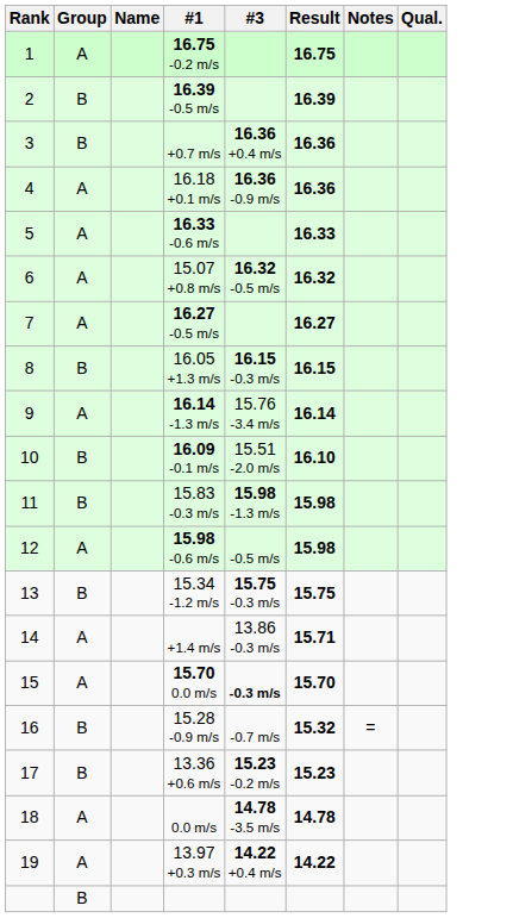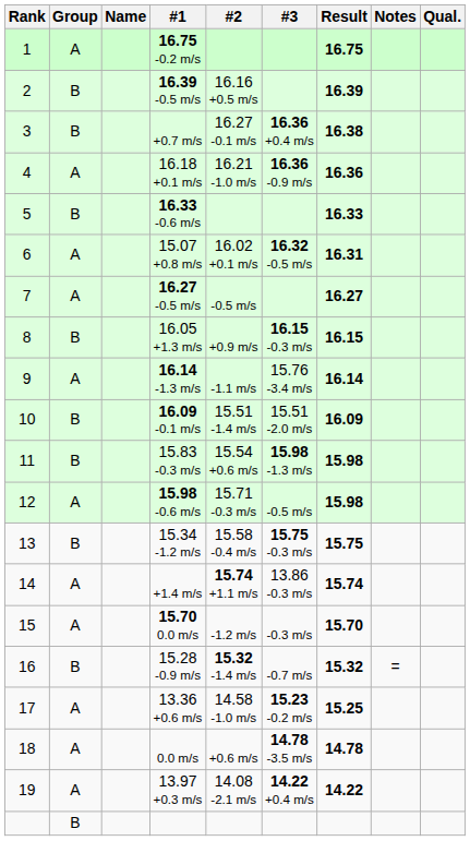 <table class="wikitable sortable" style="text-align:center">
 <tr>
 <th>Rank</th>
 <th>Group</th>
 <th>Name</th>
 <th>#1</th>
+<th>#2</th>
 <th>#3</th>
 <th>Result</th>
 <th>Notes</th>
 <th>Qual.</th>
 </tr>
 <tr bgcolor=#ccffcc>
 <td>1</td>
 <td>A</td>
 <td align="left"></td>
 <td><strong>16.75</strong><br><small>-0.2 m/s</small></td>
 <td></td>
+<td></td>
 <td><strong>16.75</strong></td>
 <td></td>
 <td></td>
 </tr>
 <tr bgcolor=#ddffdd>
 <td>2</td>
 <td>B</td>
 <td align="left"></td>
 <td><strong>16.39</strong><br><small>-0.5 m/s</small></td>
+<td>16.16<br><small>+0.5 m/s</small></td>
 <td></td>
 <td><strong>16.39</strong></td>
 <td></td>
 <td></td>
 </tr>
 <tr bgcolor=#ddffdd>
 <td>3</td>
 <td>B</td>
 <td align="left"></td>
 <td><br><small>+0.7 m/s</small></td>
+<td>16.27<br><small>-0.1 m/s</small></td>
 <td><strong>16.36</strong><br><small>+0.4 m/s</small></td>
-<td><strong>16.36</strong></td>
+<td><strong>16.38</strong></td>
 <td></td>
 <td></td>
 </tr>
 <tr bgcolor=#ddffdd>
 <td>4</td>
 <td>A</td>
 <td align="left"></td>
 <td>16.18<br><small>+0.1 m/s</small></td>
+<td>16.21<br><small>-1.0 m/s</small></td>
 <td><strong>16.36</strong><br><small>-0.9 m/s</small></td>
 <td><strong>16.36</strong></td>
 <td></td>
 <td></td>
 </tr>
 <tr bgcolor=#ddffdd>
 <td>5</td>
-<td>A</td>
+<td>B</td>
 <td align="left"></td>
 <td><strong>16.33</strong><br><small>-0.6 m/s</small></td>
+<td></td>
 <td></td>
 <td><strong>16.33</strong></td>
 <td></td>
 <td></td>
 </tr>
 <tr bgcolor=#ddffdd>
 <td>6</td>
 <td>A</td>
 <td align="left"></td>
 <td>15.07<br><small>+0.8 m/s</small></td>
+<td>16.02<br><small>+0.1 m/s</small></td>
 <td><strong>16.32</strong><br><small>-0.5 m/s</small></td>
-<td><strong>16.32</strong></td>
+<td><strong>16.31</strong></td>
 <td></td>
 <td></td>
 </tr>
 <tr bgcolor=#ddffdd>
 <td>7</td>
 <td>A</td>
 <td align="left"></td>
 <td><strong>16.27</strong><br><small>-0.5 m/s</small></td>
+<td><br><small>-0.5 m/s</small></td>
 <td></td>
 <td><strong>16.27</strong></td>
 <td></td>
 <td></td>
 </tr>
 <tr bgcolor=#ddffdd>
 <td>8</td>
 <td>B</td>
 <td align="left"></td>
 <td>16.05<br><small>+1.3 m/s</small></td>
+<td><br><small>+0.9 m/s</small></td>
 <td><strong>16.15</strong><br><small>-0.3 m/s</small></td>
 <td><strong>16.15</strong></td>
 <td></td>
 <td></td>
 </tr>
 <tr bgcolor=#ddffdd>
 <td>9</td>
 <td>A</td>
 <td align="left"></td>
 <td><strong>16.14</strong><br><small>-1.3 m/s</small></td>
+<td><br><small>-1.1 m/s</small></td>
 <td>15.76<br><small>-3.4 m/s</small></td>
 <td><strong>16.14</strong></td>
 <td></td>
 <td></td>
 </tr>
 <tr bgcolor=#ddffdd>
 <td>10</td>
 <td>B</td>
 <td align="left"></td>
 <td><strong>16.09</strong><br><small>-0.1 m/s</small></td>
+<td>15.51<br><small>-1.4 m/s</small></td>
 <td>15.51<br><small>-2.0 m/s</small></td>
-<td><strong>16.10</strong></td>
+<td><strong>16.09</strong></td>
 <td></td>
 <td></td>
 </tr>
 <tr bgcolor=#ddffdd>
 <td>11</td>
 <td>B</td>
 <td align="left"></td>
 <td>15.83<br><small>-0.3 m/s</small></td>
+<td>15.54<br><small>+0.6 m/s</small></td>
 <td><strong>15.98</strong><br><small>-1.3 m/s</small></td>
 <td><strong>15.98</strong></td>
 <td></td>
 <td></td>
 </tr>
 <tr bgcolor=#ddffdd>
 <td>12</td>
 <td>A</td>
 <td align="left"></td>
 <td><strong>15.98</strong><br><small>-0.6 m/s</small></td>
+<td>15.71<br><small>-0.3 m/s</small></td>
 <td><br><small>-0.5 m/s</small></td>
 <td><strong>15.98</strong></td>
 <td></td>
 <td></td>
 </tr>
 <tr>
 <td>13</td>
 <td>B</td>
 <td align="left"></td>
 <td>15.34<br><small>-1.2 m/s</small></td>
+<td>15.58<br><small>-0.4 m/s</small></td>
 <td><strong>15.75</strong><br><small>-0.3 m/s</small></td>
 <td><strong>15.75</strong></td>
 <td></td>
 <td></td>
 </tr>
 <tr>
 <td>14</td>
 <td>A</td>
 <td align="left"></td>
 <td><br><small>+1.4 m/s</small></td>
+<td><strong>15.74</strong><br><small>+1.1 m/s</small></td>
 <td>13.86<br><small>-0.3 m/s</small></td>
-<td><strong>15.71</strong></td>
+<td><strong>15.74</strong></td>
 <td></td>
 <td></td>
 </tr>
 <tr>
 <td>15</td>
 <td>A</td>
 <td align="left"></td>
 <td><strong>15.70</strong><br><small>0.0 m/s</small></td>
-<td><strong><br><small>-0.3 m/s</small></strong></td>
+<td><br><small>-1.2 m/s</small></td>
+<td><br><small>-0.3 m/s</small></td>
 <td><strong>15.70</strong></td>
 <td></td>
 <td></td>
 </tr>
 <tr>
 <td>16</td>
 <td>B</td>
 <td align="left"></td>
 <td>15.28<br><small>-0.9 m/s</small></td>
+<td><strong>15.32</strong><br><small>-1.4 m/s</small></td>
 <td><br><small>-0.7 m/s</small></td>
 <td><strong>15.32</strong></td>
 <td>=</td>
 <td></td>
 </tr>
 <tr>
 <td>17</td>
-<td>B</td>
+<td>A</td>
 <td align="left"></td>
 <td>13.36<br><small>+0.6 m/s</small></td>
+<td>14.58<br><small>-1.0 m/s</small></td>
 <td><strong>15.23</strong><br><small>-0.2 m/s</small></td>
-<td><strong>15.23</strong></td>
+<td><strong>15.25</strong></td>
 <td></td>
 <td></td>
 </tr>
 <tr>
 <td>18</td>
 <td>A</td>
 <td align="left"></td>
 <td><br><small>0.0 m/s</small></td>
+<td><br><small>+0.6 m/s</small></td>
 <td><strong>14.78</strong><br><small>-3.5 m/s</small></td>
 <td><strong>14.78</strong></td>
 <td></td>
 <td></td>
 </tr>
 <tr>
 <td>19</td>
 <td>A</td>
 <td align="left"></td>
 <td>13.97<br><small>+0.3 m/s</small></td>
+<td>14.08<br><small>-2.1 m/s</small></td>
 <td><strong>14.22</strong><br><small>+0.4 m/s</small></td>
 <td><strong>14.22</strong></td>
 <td></td>
 <td></td>
 </tr>
 <tr>
 <td></td>
 <td>B</td>
 <td align="left"></td>
 <td></td>
 <td></td>
 <td></td>
 <td></td>
 <td></td>
+<td></td>
 </tr>
 </table>
